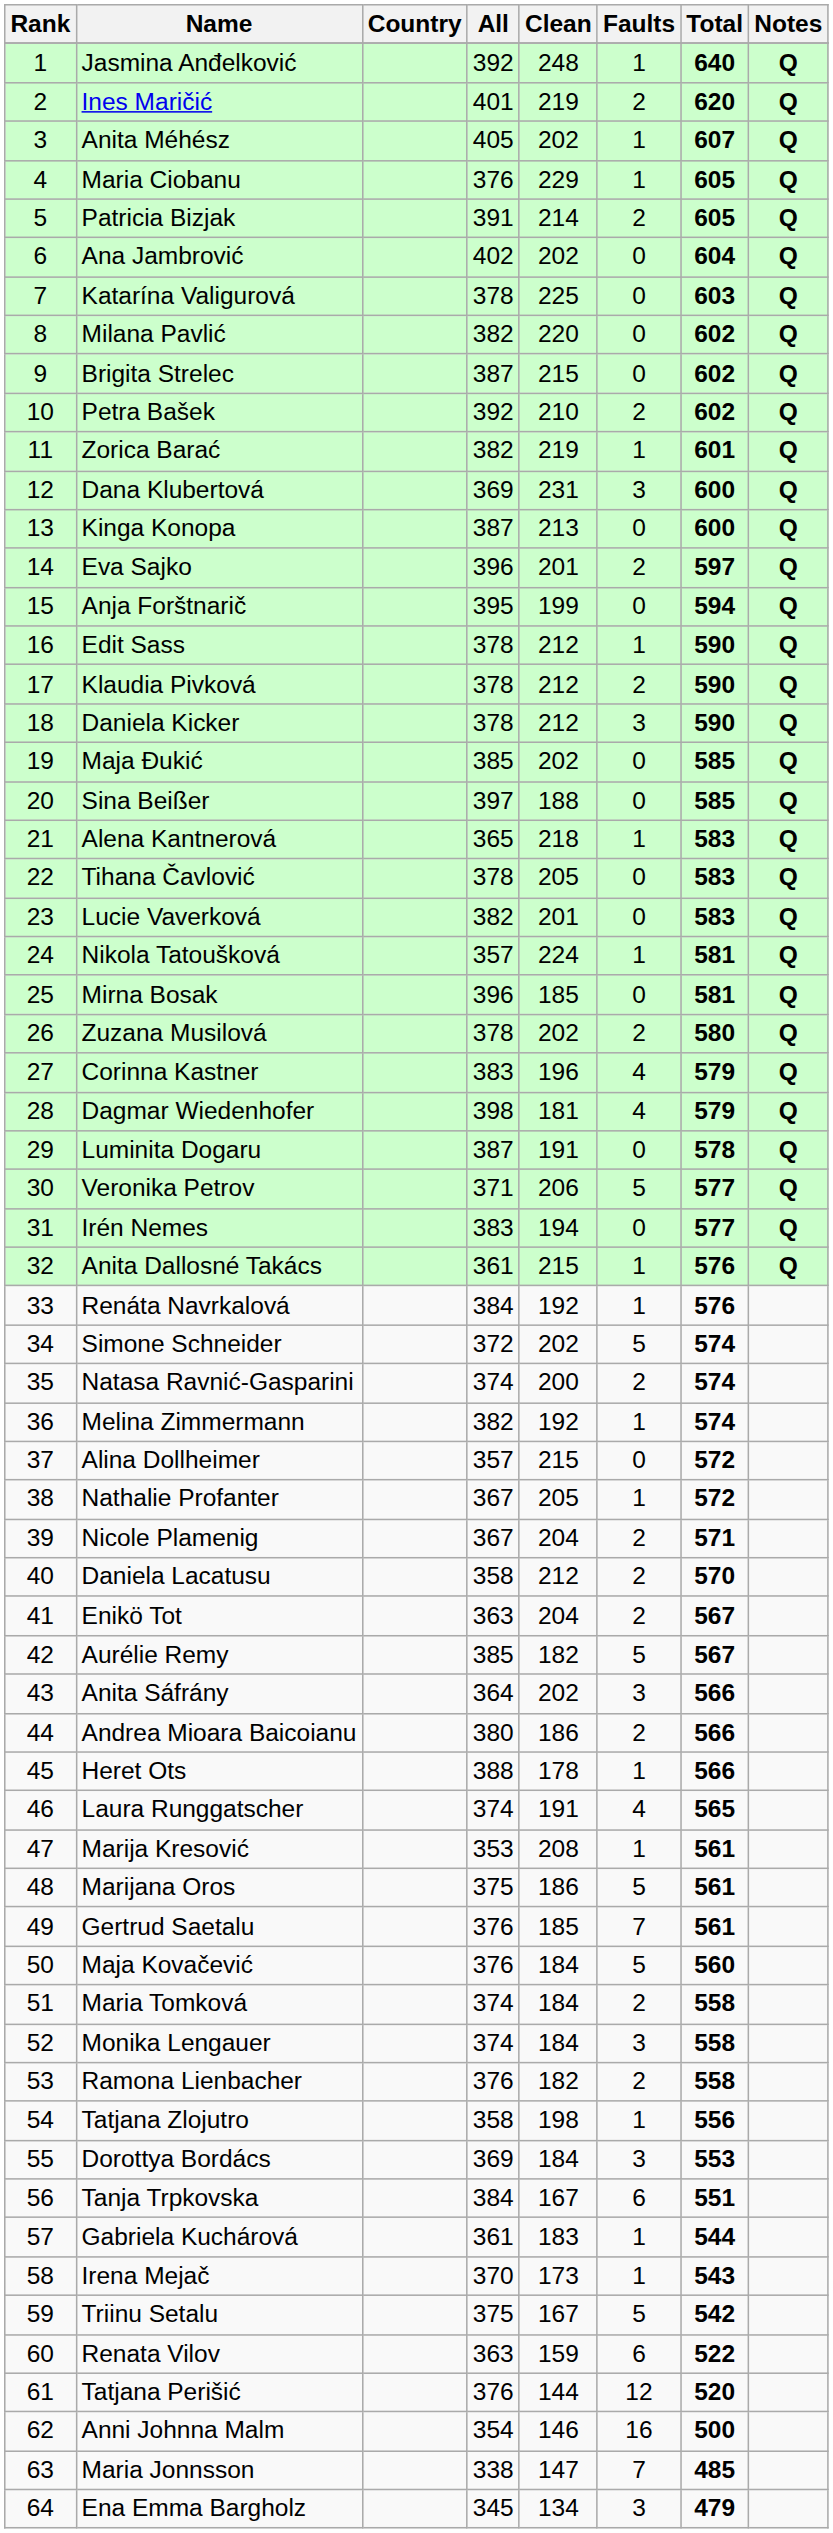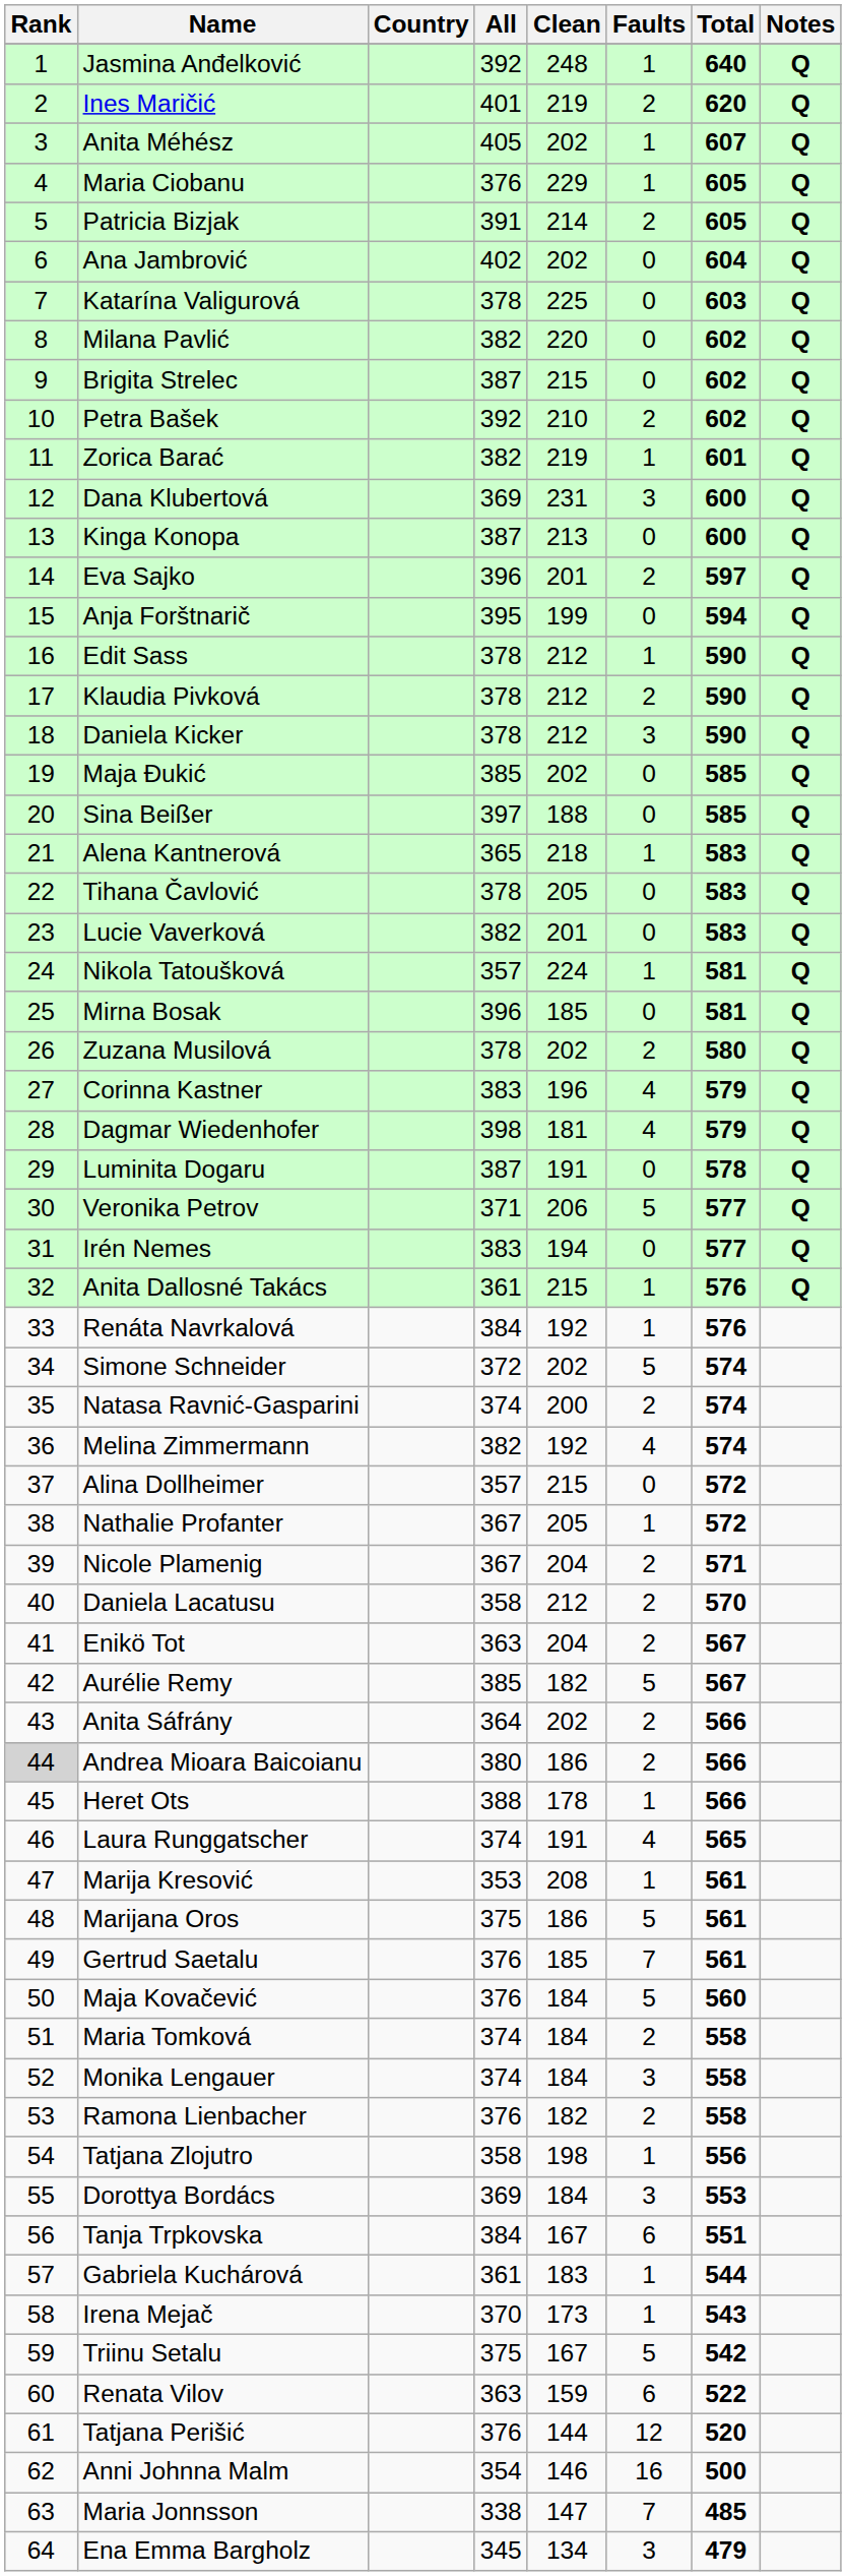 <table class="wikitable sortable" style="text-align:center">
 <tr>
 <th>Rank</th>
 <th>Name</th>
 <th>Country</th>
 <th>All</th>
 <th>Clean</th>
 <th>Faults</th>
 <th>Total</th>
 <th>Notes</th>
 </tr>
 <tr>
 </tr>
 <tr bgcolor=ccffcc>
 <td>1</td>
 <td align="left">Jasmina Anđelković</td>
 <td align="left"></td>
 <td>392</td>
 <td>248</td>
 <td>1</td>
 <td><strong>640</strong></td>
 <td><strong>Q</strong></td>
 </tr>
 <tr bgcolor=ccffcc>
 <td>2</td>
 <td align="left"><a href='#'>Ines Maričić</a></td>
 <td align="left"></td>
 <td>401</td>
 <td>219</td>
 <td>2</td>
 <td><strong>620</strong></td>
 <td><strong>Q</strong></td>
 </tr>
 <tr bgcolor=ccffcc>
 <td>3</td>
 <td align="left">Anita Méhész</td>
 <td align="left"></td>
 <td>405</td>
 <td>202</td>
 <td>1</td>
 <td><strong>607</strong></td>
 <td><strong>Q</strong></td>
 </tr>
 <tr bgcolor=ccffcc>
 <td>4</td>
 <td align="left">Maria Ciobanu</td>
 <td align="left"></td>
 <td>376</td>
 <td>229</td>
 <td>1</td>
 <td><strong>605</strong></td>
 <td><strong>Q</strong></td>
 </tr>
 <tr bgcolor=ccffcc>
 <td>5</td>
 <td align="left">Patricia Bizjak</td>
 <td align="left"></td>
 <td>391</td>
 <td>214</td>
 <td>2</td>
 <td><strong>605</strong></td>
 <td><strong>Q</strong></td>
 </tr>
 <tr bgcolor=ccffcc>
 <td>6</td>
 <td align="left">Ana Jambrović</td>
 <td align="left"></td>
 <td>402</td>
 <td>202</td>
 <td>0</td>
 <td><strong>604</strong></td>
 <td><strong>Q</strong></td>
 </tr>
 <tr bgcolor=ccffcc>
 <td>7</td>
 <td align="left">Katarína Valigurová</td>
 <td align="left"></td>
 <td>378</td>
 <td>225</td>
 <td>0</td>
 <td><strong>603</strong></td>
 <td><strong>Q</strong></td>
 </tr>
 <tr bgcolor=ccffcc>
 <td>8</td>
 <td align="left">Milana Pavlić</td>
 <td align="left"></td>
 <td>382</td>
 <td>220</td>
 <td>0</td>
 <td><strong>602</strong></td>
 <td><strong>Q</strong></td>
 </tr>
 <tr bgcolor=ccffcc>
 <td>9</td>
 <td align="left">Brigita Strelec</td>
 <td align="left"></td>
 <td>387</td>
 <td>215</td>
 <td>0</td>
 <td><strong>602</strong></td>
 <td><strong>Q</strong></td>
 </tr>
 <tr bgcolor=ccffcc>
 <td>10</td>
 <td align="left">Petra Bašek</td>
 <td align="left"></td>
 <td>392</td>
 <td>210</td>
 <td>2</td>
 <td><strong>602</strong></td>
 <td><strong>Q</strong></td>
 </tr>
 <tr bgcolor=ccffcc>
 <td>11</td>
 <td align="left">Zorica Barać</td>
 <td align="left"></td>
 <td>382</td>
 <td>219</td>
 <td>1</td>
 <td><strong>601</strong></td>
 <td><strong>Q</strong></td>
 </tr>
 <tr bgcolor=ccffcc>
 <td>12</td>
 <td align="left">Dana Klubertová</td>
 <td align="left"></td>
 <td>369</td>
 <td>231</td>
 <td>3</td>
 <td><strong>600</strong></td>
 <td><strong>Q</strong></td>
 </tr>
 <tr bgcolor=ccffcc>
 <td>13</td>
 <td align="left">Kinga Konopa</td>
 <td align="left"></td>
 <td>387</td>
 <td>213</td>
 <td>0</td>
 <td><strong>600</strong></td>
 <td><strong>Q</strong></td>
 </tr>
 <tr bgcolor=ccffcc>
 <td>14</td>
 <td align="left">Eva Sajko</td>
 <td align="left"></td>
 <td>396</td>
 <td>201</td>
 <td>2</td>
 <td><strong>597</strong></td>
 <td><strong>Q</strong></td>
 </tr>
 <tr bgcolor=ccffcc>
 <td>15</td>
 <td align="left">Anja Forštnarič</td>
 <td align="left"></td>
 <td>395</td>
 <td>199</td>
 <td>0</td>
 <td><strong>594</strong></td>
 <td><strong>Q</strong></td>
 </tr>
 <tr bgcolor=ccffcc>
 <td>16</td>
 <td align="left">Edit Sass</td>
 <td align="left"></td>
 <td>378</td>
 <td>212</td>
 <td>1</td>
 <td><strong>590</strong></td>
 <td><strong>Q</strong></td>
 </tr>
 <tr bgcolor=ccffcc>
 <td>17</td>
 <td align="left">Klaudia Pivková</td>
 <td align="left"></td>
 <td>378</td>
 <td>212</td>
 <td>2</td>
 <td><strong>590</strong></td>
 <td><strong>Q</strong></td>
 </tr>
 <tr bgcolor=ccffcc>
 <td>18</td>
 <td align="left">Daniela Kicker</td>
 <td align="left"></td>
 <td>378</td>
 <td>212</td>
 <td>3</td>
 <td><strong>590</strong></td>
 <td><strong>Q</strong></td>
 </tr>
 <tr bgcolor=ccffcc>
 <td>19</td>
 <td align="left">Maja Đukić</td>
 <td align="left"></td>
 <td>385</td>
 <td>202</td>
 <td>0</td>
 <td><strong>585</strong></td>
 <td><strong>Q</strong></td>
 </tr>
 <tr bgcolor=ccffcc>
 <td>20</td>
 <td align="left">Sina Beißer</td>
 <td align="left"></td>
 <td>397</td>
 <td>188</td>
 <td>0</td>
 <td><strong>585</strong></td>
 <td><strong>Q</strong></td>
 </tr>
 <tr bgcolor=ccffcc>
 <td>21</td>
 <td align="left">Alena Kantnerová</td>
 <td align="left"></td>
 <td>365</td>
 <td>218</td>
 <td>1</td>
 <td><strong>583</strong></td>
 <td><strong>Q</strong></td>
 </tr>
 <tr bgcolor=ccffcc>
 <td>22</td>
 <td align="left">Tihana Čavlović</td>
 <td align="left"></td>
 <td>378</td>
 <td>205</td>
 <td>0</td>
 <td><strong>583</strong></td>
 <td><strong>Q</strong></td>
 </tr>
 <tr bgcolor=ccffcc>
 <td>23</td>
 <td align="left">Lucie Vaverková</td>
 <td align="left"></td>
 <td>382</td>
 <td>201</td>
 <td>0</td>
 <td><strong>583</strong></td>
 <td><strong>Q</strong></td>
 </tr>
 <tr bgcolor=ccffcc>
 <td>24</td>
 <td align="left">Nikola Tatoušková</td>
 <td align="left"></td>
 <td>357</td>
 <td>224</td>
 <td>1</td>
 <td><strong>581</strong></td>
 <td><strong>Q</strong></td>
 </tr>
 <tr bgcolor=ccffcc>
 <td>25</td>
 <td align="left">Mirna Bosak</td>
 <td align="left"></td>
 <td>396</td>
 <td>185</td>
 <td>0</td>
 <td><strong>581</strong></td>
 <td><strong>Q</strong></td>
 </tr>
 <tr bgcolor=ccffcc>
 <td>26</td>
 <td align="left">Zuzana Musilová</td>
 <td align="left"></td>
 <td>378</td>
 <td>202</td>
 <td>2</td>
 <td><strong>580</strong></td>
 <td><strong>Q</strong></td>
 </tr>
 <tr bgcolor=ccffcc>
 <td>27</td>
 <td align="left">Corinna Kastner</td>
 <td align="left"></td>
 <td>383</td>
 <td>196</td>
 <td>4</td>
 <td><strong>579</strong></td>
 <td><strong>Q</strong></td>
 </tr>
 <tr bgcolor=ccffcc>
 <td>28</td>
 <td align="left">Dagmar Wiedenhofer</td>
 <td align="left"></td>
 <td>398</td>
 <td>181</td>
 <td>4</td>
 <td><strong>579</strong></td>
 <td><strong>Q</strong></td>
 </tr>
 <tr bgcolor=ccffcc>
 <td>29</td>
 <td align="left">Luminita Dogaru</td>
 <td align="left"></td>
 <td>387</td>
 <td>191</td>
 <td>0</td>
 <td><strong>578</strong></td>
 <td><strong>Q</strong></td>
 </tr>
 <tr bgcolor=ccffcc>
 <td>30</td>
 <td align="left">Veronika Petrov</td>
 <td align="left"></td>
 <td>371</td>
 <td>206</td>
 <td>5</td>
 <td><strong>577</strong></td>
 <td><strong>Q</strong></td>
 </tr>
 <tr bgcolor=ccffcc>
 <td>31</td>
 <td align="left">Irén Nemes</td>
 <td align="left"></td>
 <td>383</td>
 <td>194</td>
 <td>0</td>
 <td><strong>577</strong></td>
 <td><strong>Q</strong></td>
 </tr>
 <tr bgcolor=ccffcc>
 <td>32</td>
 <td align="left">Anita Dallosné Takács</td>
 <td align="left"></td>
 <td>361</td>
 <td>215</td>
 <td>1</td>
 <td><strong>576</strong></td>
 <td><strong>Q</strong></td>
 </tr>
 <tr>
 <td>33</td>
 <td align="left">Renáta Navrkalová</td>
 <td align="left"></td>
 <td>384</td>
 <td>192</td>
 <td>1</td>
 <td><strong>576</strong></td>
 <td></td>
 </tr>
 <tr>
 <td>34</td>
 <td align="left">Simone Schneider</td>
 <td align="left"></td>
 <td>372</td>
 <td>202</td>
 <td>5</td>
 <td><strong>574</strong></td>
 <td></td>
 </tr>
 <tr>
 <td>35</td>
 <td align="left">Natasa Ravnić-Gasparini</td>
 <td align="left"></td>
 <td>374</td>
 <td>200</td>
 <td>2</td>
 <td><strong>574</strong></td>
 <td></td>
 </tr>
 <tr>
 <td>36</td>
 <td align="left">Melina Zimmermann</td>
 <td align="left"></td>
 <td>382</td>
 <td>192</td>
-<td>1</td>
+<td>4</td>
 <td><strong>574</strong></td>
 <td></td>
 </tr>
 <tr>
 <td>37</td>
 <td align="left">Alina Dollheimer</td>
 <td align="left"></td>
 <td>357</td>
 <td>215</td>
 <td>0</td>
 <td><strong>572</strong></td>
 <td></td>
 </tr>
 <tr>
 <td>38</td>
 <td align="left">Nathalie Profanter</td>
 <td align="left"></td>
 <td>367</td>
 <td>205</td>
 <td>1</td>
 <td><strong>572</strong></td>
 <td></td>
 </tr>
 <tr>
 <td>39</td>
 <td align="left">Nicole Plamenig</td>
 <td align="left"></td>
 <td>367</td>
 <td>204</td>
 <td>2</td>
 <td><strong>571</strong></td>
 <td></td>
 </tr>
 <tr>
 <td>40</td>
 <td align="left">Daniela Lacatusu</td>
 <td align="left"></td>
 <td>358</td>
 <td>212</td>
 <td>2</td>
 <td><strong>570</strong></td>
 <td></td>
 </tr>
 <tr>
 <td>41</td>
 <td align="left">Enikö Tot</td>
 <td align="left"></td>
 <td>363</td>
 <td>204</td>
 <td>2</td>
 <td><strong>567</strong></td>
 <td></td>
 </tr>
 <tr>
 <td>42</td>
 <td align="left">Aurélie Remy</td>
 <td align="left"></td>
 <td>385</td>
 <td>182</td>
 <td>5</td>
 <td><strong>567</strong></td>
 <td></td>
 </tr>
 <tr>
 <td>43</td>
 <td align="left">Anita Sáfrány</td>
 <td align="left"></td>
 <td>364</td>
 <td>202</td>
-<td>3</td>
+<td>2</td>
 <td><strong>566</strong></td>
 <td></td>
 </tr>
 <tr>
-<td>44</td>
+<td style="background: lightgrey;">44</td>
 <td align="left">Andrea Mioara Baicoianu</td>
 <td align="left"></td>
 <td>380</td>
 <td>186</td>
 <td>2</td>
 <td><strong>566</strong></td>
 <td></td>
 </tr>
 <tr>
 <td>45</td>
 <td align="left">Heret Ots</td>
 <td align="left"></td>
 <td>388</td>
 <td>178</td>
 <td>1</td>
 <td><strong>566</strong></td>
 <td></td>
 </tr>
 <tr>
 <td>46</td>
 <td align="left">Laura Runggatscher</td>
 <td align="left"></td>
 <td>374</td>
 <td>191</td>
 <td>4</td>
 <td><strong>565</strong></td>
 <td></td>
 </tr>
 <tr>
 <td>47</td>
 <td align="left">Marija Kresović</td>
 <td align="left"></td>
 <td>353</td>
 <td>208</td>
 <td>1</td>
 <td><strong>561</strong></td>
 <td></td>
 </tr>
 <tr>
 <td>48</td>
 <td align="left">Marijana Oros</td>
 <td align="left"></td>
 <td>375</td>
 <td>186</td>
 <td>5</td>
 <td><strong>561</strong></td>
 <td></td>
 </tr>
 <tr>
 <td>49</td>
 <td align="left">Gertrud Saetalu</td>
 <td align="left"></td>
 <td>376</td>
 <td>185</td>
 <td>7</td>
 <td><strong>561</strong></td>
 <td></td>
 </tr>
 <tr>
 <td>50</td>
 <td align="left">Maja Kovačević</td>
 <td align="left"></td>
 <td>376</td>
 <td>184</td>
 <td>5</td>
 <td><strong>560</strong></td>
 <td></td>
 </tr>
 <tr>
 <td>51</td>
 <td align="left">Maria Tomková</td>
 <td align="left"></td>
 <td>374</td>
 <td>184</td>
 <td>2</td>
 <td><strong>558</strong></td>
 <td></td>
 </tr>
 <tr>
 <td>52</td>
 <td align="left">Monika Lengauer</td>
 <td align="left"></td>
 <td>374</td>
 <td>184</td>
 <td>3</td>
 <td><strong>558</strong></td>
 <td></td>
 </tr>
 <tr>
 <td>53</td>
 <td align="left">Ramona Lienbacher</td>
 <td align="left"></td>
 <td>376</td>
 <td>182</td>
 <td>2</td>
 <td><strong>558</strong></td>
 <td></td>
 </tr>
 <tr>
 <td>54</td>
 <td align="left">Tatjana Zlojutro</td>
 <td align="left"></td>
 <td>358</td>
 <td>198</td>
 <td>1</td>
 <td><strong>556</strong></td>
 <td></td>
 </tr>
 <tr>
 <td>55</td>
 <td align="left">Dorottya Bordács</td>
 <td align="left"></td>
 <td>369</td>
 <td>184</td>
 <td>3</td>
 <td><strong>553</strong></td>
 <td></td>
 </tr>
 <tr>
 <td>56</td>
 <td align="left">Tanja Trpkovska</td>
 <td align="left"></td>
 <td>384</td>
 <td>167</td>
 <td>6</td>
 <td><strong>551</strong></td>
 <td></td>
 </tr>
 <tr>
 <td>57</td>
 <td align="left">Gabriela Kuchárová</td>
 <td align="left"></td>
 <td>361</td>
 <td>183</td>
 <td>1</td>
 <td><strong>544</strong></td>
 <td></td>
 </tr>
 <tr>
 <td>58</td>
 <td align="left">Irena Mejač</td>
 <td align="left"></td>
 <td>370</td>
 <td>173</td>
 <td>1</td>
 <td><strong>543</strong></td>
 <td></td>
 </tr>
 <tr>
 <td>59</td>
 <td align="left">Triinu Setalu</td>
 <td align="left"></td>
 <td>375</td>
 <td>167</td>
 <td>5</td>
 <td><strong>542</strong></td>
 <td></td>
 </tr>
 <tr>
 <td>60</td>
 <td align="left">Renata Vilov</td>
 <td align="left"></td>
 <td>363</td>
 <td>159</td>
 <td>6</td>
 <td><strong>522</strong></td>
 <td></td>
 </tr>
 <tr>
 <td>61</td>
 <td align="left">Tatjana Perišić</td>
 <td align="left"></td>
 <td>376</td>
 <td>144</td>
 <td>12</td>
 <td><strong>520</strong></td>
 <td></td>
 </tr>
 <tr>
 <td>62</td>
 <td align="left">Anni Johnna Malm</td>
 <td align="left"></td>
 <td>354</td>
 <td>146</td>
 <td>16</td>
 <td><strong>500</strong></td>
 <td></td>
 </tr>
 <tr>
 <td>63</td>
 <td align="left">Maria Jonnsson</td>
 <td align="left"></td>
 <td>338</td>
 <td>147</td>
 <td>7</td>
 <td><strong>485</strong></td>
 <td></td>
 </tr>
 <tr>
 <td>64</td>
 <td align="left">Ena Emma Bargholz</td>
 <td align="left"></td>
 <td>345</td>
 <td>134</td>
 <td>3</td>
 <td><strong>479</strong></td>
 <td></td>
 </tr>
 </table>
